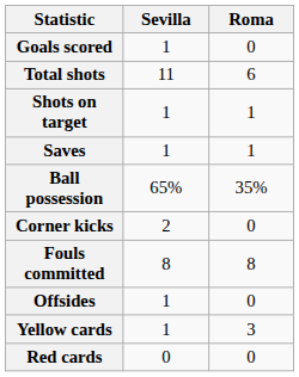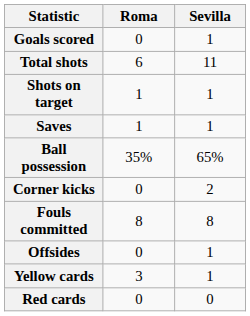 <table class="wikitable plainrowheaders" style="text-align:center">
 <tr>
 <th scope="col" style="width:100px">Statistic</th>
+<th scope="col" style="width:70px">Roma</th>
 <th scope="col" style="width:70px">Sevilla</th>
-<th scope="col" style="width:70px">Roma</th>
 </tr>
 <tr>
 <th scope=row>Goals scored</th>
+<td>0</td>
 <td>1</td>
-<td>0</td>
 </tr>
 <tr>
 <th scope=row>Total shots</th>
+<td>6</td>
 <td>11</td>
-<td>6</td>
 </tr>
 <tr>
 <th scope=row>Shots on target</th>
 <td>1</td>
 <td>1</td>
 </tr>
 <tr>
 <th scope=row>Saves</th>
 <td>1</td>
 <td>1</td>
 </tr>
 <tr>
 <th scope=row>Ball possession</th>
+<td>35%</td>
 <td>65%</td>
-<td>35%</td>
 </tr>
 <tr>
 <th scope=row>Corner kicks</th>
+<td>0</td>
 <td>2</td>
-<td>0</td>
 </tr>
 <tr>
 <th scope=row>Fouls committed</th>
 <td>8</td>
 <td>8</td>
 </tr>
 <tr>
 <th scope=row>Offsides</th>
+<td>0</td>
 <td>1</td>
-<td>0</td>
 </tr>
 <tr>
 <th scope=row>Yellow cards</th>
+<td>3</td>
 <td>1</td>
-<td>3</td>
 </tr>
 <tr>
 <th scope=row>Red cards</th>
 <td>0</td>
 <td>0</td>
 </tr>
 </table>
